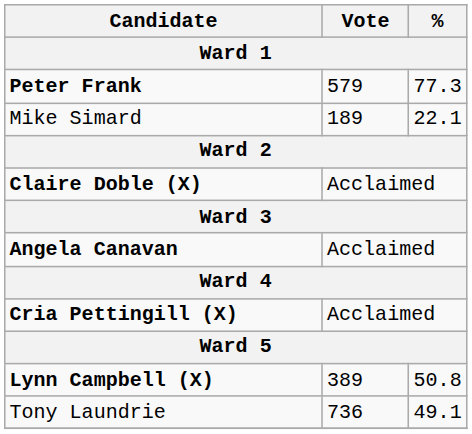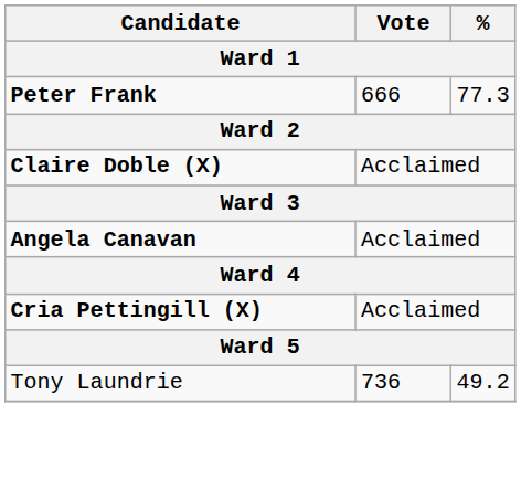 <table class="wikitable">
 <tr>
 <th bgcolor="#DDDDFF" width="200px">Candidate</th>
 <th bgcolor="#DDDDFF" width="50px">Vote</th>
 <th bgcolor="#DDDDFF" width="30px">%</th>
 </tr>
 <tr>
 <th colspan="3">Ward 1</th>
 </tr>
 <tr>
 <td><strong>Peter Frank</strong></td>
-<td>579</td>
+<td>666</td>
 <td>77.3</td>
-</tr>
-<tr>
-<td>Mike Simard</td>
-<td>189</td>
-<td>22.1</td>
 </tr>
 <tr>
 <th colspan="3">Ward 2</th>
 </tr>
 <tr>
 <td><strong>Claire Doble (X)</strong></td>
 <td colspan="2">Acclaimed</td>
 </tr>
 <tr>
 <th colspan="3">Ward 3</th>
 </tr>
 <tr>
 <td><strong>Angela Canavan</strong></td>
 <td colspan="2">Acclaimed</td>
 </tr>
 <tr>
 <th colspan="3">Ward 4</th>
 </tr>
 <tr>
 <td><strong>Cria Pettingill (X)</strong></td>
 <td colspan="2">Acclaimed</td>
 </tr>
 <tr>
 <th colspan="3">Ward 5</th>
 </tr>
 <tr>
-<td><strong>Lynn Campbell (X)</strong></td>
-<td>389</td>
-<td>50.8</td>
-</tr>
-<tr>
 <td>Tony Laundrie</td>
 <td>736</td>
-<td>49.1</td>
+<td>49.2</td>
 </tr>
 <tr>
 </tr>
 </table>
